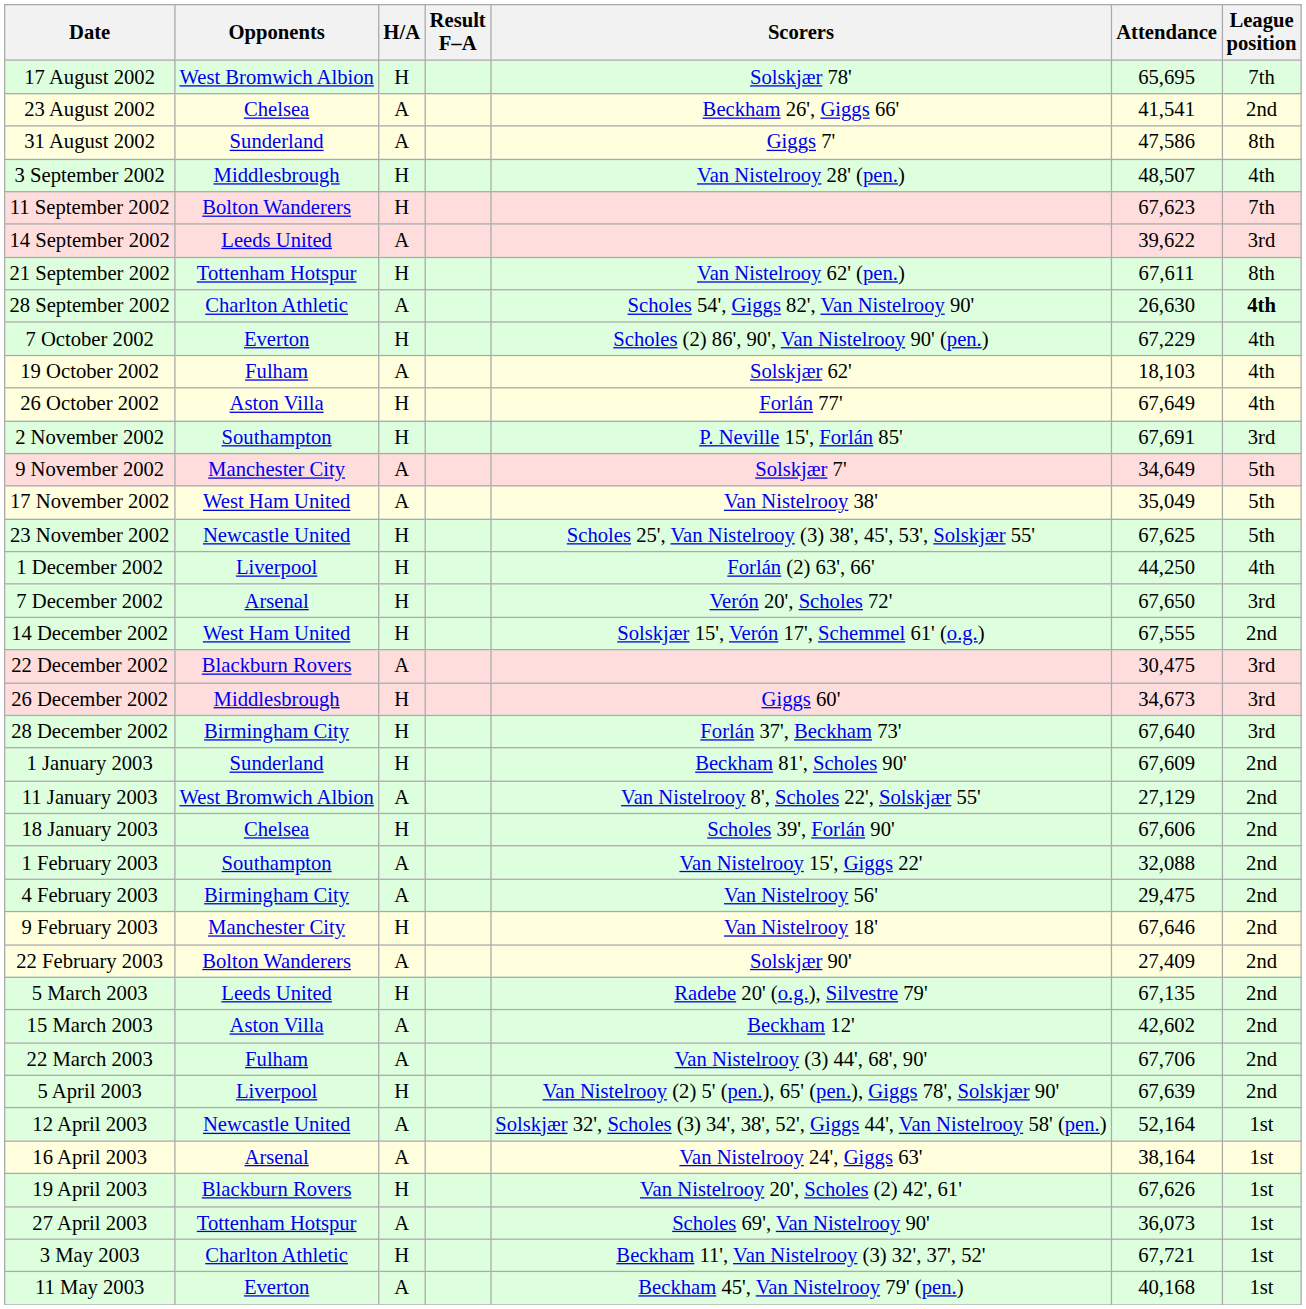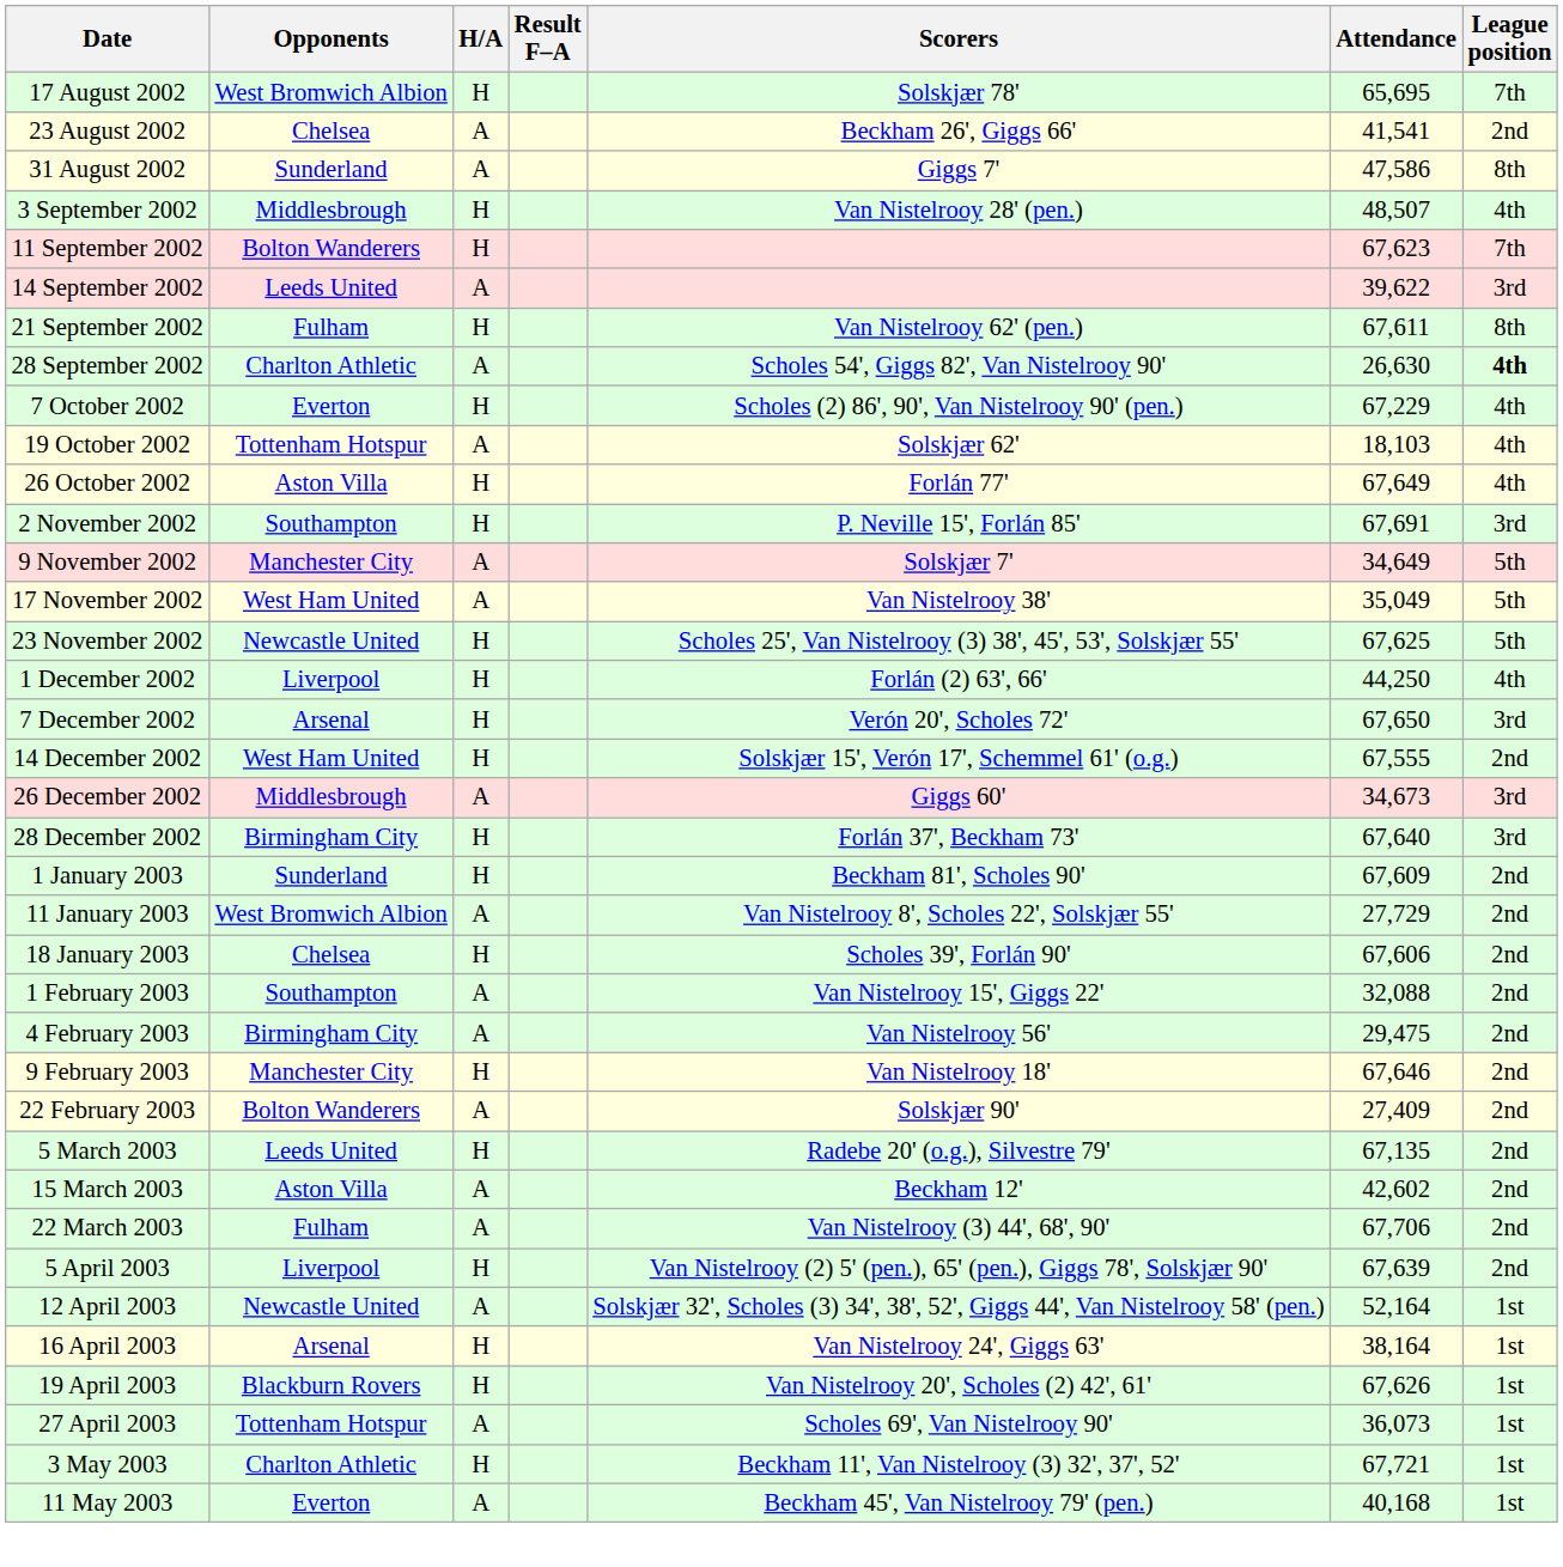 <table class="wikitable" style="text-align:center">
 <tr>
 <th>Date</th>
 <th>Opponents</th>
 <th>H/A</th>
 <th>Result<br>F–A</th>
 <th>Scorers</th>
 <th>Attendance</th>
 <th>League<br>position</th>
 </tr>
 <tr bgcolor="#ddffdd">
 <td>17 August 2002</td>
 <td><a href='#'>West Bromwich Albion</a></td>
 <td>H</td>
 <td></td>
 <td><a href='#'>Solskjær</a> 78'</td>
 <td>65,695</td>
 <td>7th</td>
 </tr>
 <tr bgcolor="#ffffdd">
 <td>23 August 2002</td>
 <td><a href='#'>Chelsea</a></td>
 <td>A</td>
 <td></td>
 <td><a href='#'>Beckham</a> 26', <a href='#'>Giggs</a> 66'</td>
 <td>41,541</td>
 <td>2nd</td>
 </tr>
 <tr bgcolor="#ffffdd">
 <td>31 August 2002</td>
 <td><a href='#'>Sunderland</a></td>
 <td>A</td>
 <td></td>
 <td><a href='#'>Giggs</a> 7'</td>
 <td>47,586</td>
 <td>8th</td>
 </tr>
 <tr bgcolor="#ddffdd">
 <td>3 September 2002</td>
 <td><a href='#'>Middlesbrough</a></td>
 <td>H</td>
 <td></td>
 <td><a href='#'>Van Nistelrooy</a> 28' (<a href='#'>pen.</a>)</td>
 <td>48,507</td>
 <td>4th</td>
 </tr>
 <tr bgcolor="#ffdddd">
 <td>11 September 2002</td>
 <td><a href='#'>Bolton Wanderers</a></td>
 <td>H</td>
 <td></td>
 <td></td>
 <td>67,623</td>
 <td>7th</td>
 </tr>
 <tr bgcolor="#ffdddd">
 <td>14 September 2002</td>
 <td><a href='#'>Leeds United</a></td>
 <td>A</td>
 <td></td>
 <td></td>
 <td>39,622</td>
 <td>3rd</td>
 </tr>
 <tr bgcolor="#ddffdd">
 <td>21 September 2002</td>
-<td><a href='#'>Tottenham Hotspur</a></td>
+<td><a href='#'>Fulham</a></td>
 <td>H</td>
 <td></td>
 <td><a href='#'>Van Nistelrooy</a> 62' (<a href='#'>pen.</a>)</td>
 <td>67,611</td>
 <td>8th</td>
 </tr>
 <tr bgcolor="#ddffdd">
 <td>28 September 2002</td>
 <td><a href='#'>Charlton Athletic</a></td>
 <td>A</td>
 <td></td>
 <td><a href='#'>Scholes</a> 54', <a href='#'>Giggs</a> 82', <a href='#'>Van Nistelrooy</a> 90'</td>
 <td>26,630</td>
 <td><strong>4th</strong></td>
 </tr>
 <tr bgcolor="#ddffdd">
 <td>7 October 2002</td>
 <td><a href='#'>Everton</a></td>
 <td>H</td>
 <td></td>
 <td><a href='#'>Scholes</a> (2) 86', 90', <a href='#'>Van Nistelrooy</a> 90' (<a href='#'>pen.</a>)</td>
 <td>67,229</td>
 <td>4th</td>
 </tr>
 <tr bgcolor="#ffffdd">
 <td>19 October 2002</td>
-<td><a href='#'>Fulham</a></td>
+<td><a href='#'>Tottenham Hotspur</a></td>
 <td>A</td>
 <td></td>
 <td><a href='#'>Solskjær</a> 62'</td>
 <td>18,103</td>
 <td>4th</td>
 </tr>
 <tr bgcolor="#ffffdd">
 <td>26 October 2002</td>
 <td><a href='#'>Aston Villa</a></td>
 <td>H</td>
 <td></td>
 <td><a href='#'>Forlán</a> 77'</td>
 <td>67,649</td>
 <td>4th</td>
 </tr>
 <tr bgcolor="#ddffdd">
 <td>2 November 2002</td>
 <td><a href='#'>Southampton</a></td>
 <td>H</td>
 <td></td>
 <td><a href='#'>P. Neville</a> 15', <a href='#'>Forlán</a> 85'</td>
 <td>67,691</td>
 <td>3rd</td>
 </tr>
 <tr bgcolor="#ffdddd">
 <td>9 November 2002</td>
 <td><a href='#'>Manchester City</a></td>
 <td>A</td>
 <td></td>
 <td><a href='#'>Solskjær</a> 7'</td>
 <td>34,649</td>
 <td>5th</td>
 </tr>
 <tr bgcolor="#ffffdd">
 <td>17 November 2002</td>
 <td><a href='#'>West Ham United</a></td>
 <td>A</td>
 <td></td>
 <td><a href='#'>Van Nistelrooy</a> 38'</td>
 <td>35,049</td>
 <td>5th</td>
 </tr>
 <tr bgcolor="#ddffdd">
 <td>23 November 2002</td>
 <td><a href='#'>Newcastle United</a></td>
 <td>H</td>
 <td></td>
 <td><a href='#'>Scholes</a> 25', <a href='#'>Van Nistelrooy</a> (3) 38', 45', 53', <a href='#'>Solskjær</a> 55'</td>
 <td>67,625</td>
 <td>5th</td>
 </tr>
 <tr bgcolor="#ddffdd">
 <td>1 December 2002</td>
 <td><a href='#'>Liverpool</a></td>
 <td>H</td>
 <td></td>
 <td><a href='#'>Forlán</a> (2) 63', 66'</td>
 <td>44,250</td>
 <td>4th</td>
 </tr>
 <tr bgcolor="#ddffdd">
 <td>7 December 2002</td>
 <td><a href='#'>Arsenal</a></td>
 <td>H</td>
 <td></td>
 <td><a href='#'>Verón</a> 20', <a href='#'>Scholes</a> 72'</td>
 <td>67,650</td>
 <td>3rd</td>
 </tr>
 <tr bgcolor="#ddffdd">
 <td>14 December 2002</td>
 <td><a href='#'>West Ham United</a></td>
 <td>H</td>
 <td></td>
 <td><a href='#'>Solskjær</a> 15', <a href='#'>Verón</a> 17', <a href='#'>Schemmel</a> 61' (<a href='#'>o.g.</a>)</td>
 <td>67,555</td>
 <td>2nd</td>
 </tr>
 <tr bgcolor="#ffdddd">
-<td>22 December 2002</td>
-<td><a href='#'>Blackburn Rovers</a></td>
-<td>A</td>
-<td></td>
-<td></td>
-<td>30,475</td>
-<td>3rd</td>
-</tr>
-<tr bgcolor="#ffdddd">
 <td>26 December 2002</td>
 <td><a href='#'>Middlesbrough</a></td>
-<td>H</td>
+<td>A</td>
 <td></td>
 <td><a href='#'>Giggs</a> 60'</td>
 <td>34,673</td>
 <td>3rd</td>
 </tr>
 <tr bgcolor="#ddffdd">
 <td>28 December 2002</td>
 <td><a href='#'>Birmingham City</a></td>
 <td>H</td>
 <td></td>
 <td><a href='#'>Forlán</a> 37', <a href='#'>Beckham</a> 73'</td>
 <td>67,640</td>
 <td>3rd</td>
 </tr>
 <tr bgcolor="#ddffdd">
 <td>1 January 2003</td>
 <td><a href='#'>Sunderland</a></td>
 <td>H</td>
 <td></td>
 <td><a href='#'>Beckham</a> 81', <a href='#'>Scholes</a> 90'</td>
 <td>67,609</td>
 <td>2nd</td>
 </tr>
 <tr bgcolor="#ddffdd">
 <td>11 January 2003</td>
 <td><a href='#'>West Bromwich Albion</a></td>
 <td>A</td>
 <td></td>
 <td><a href='#'>Van Nistelrooy</a> 8', <a href='#'>Scholes</a> 22', <a href='#'>Solskjær</a> 55'</td>
-<td>27,129</td>
+<td>27,729</td>
 <td>2nd</td>
 </tr>
 <tr bgcolor="#ddffdd">
 <td>18 January 2003</td>
 <td><a href='#'>Chelsea</a></td>
 <td>H</td>
 <td></td>
 <td><a href='#'>Scholes</a> 39', <a href='#'>Forlán</a> 90'</td>
 <td>67,606</td>
 <td>2nd</td>
 </tr>
 <tr bgcolor="#ddffdd">
 <td>1 February 2003</td>
 <td><a href='#'>Southampton</a></td>
 <td>A</td>
 <td></td>
 <td><a href='#'>Van Nistelrooy</a> 15', <a href='#'>Giggs</a> 22'</td>
 <td>32,088</td>
 <td>2nd</td>
 </tr>
 <tr bgcolor="#ddffdd">
 <td>4 February 2003</td>
 <td><a href='#'>Birmingham City</a></td>
 <td>A</td>
 <td></td>
 <td><a href='#'>Van Nistelrooy</a> 56'</td>
 <td>29,475</td>
 <td>2nd</td>
 </tr>
 <tr bgcolor="#ffffdd">
 <td>9 February 2003</td>
 <td><a href='#'>Manchester City</a></td>
 <td>H</td>
 <td></td>
 <td><a href='#'>Van Nistelrooy</a> 18'</td>
 <td>67,646</td>
 <td>2nd</td>
 </tr>
 <tr bgcolor="#ffffdd">
 <td>22 February 2003</td>
 <td><a href='#'>Bolton Wanderers</a></td>
 <td>A</td>
 <td></td>
 <td><a href='#'>Solskjær</a> 90'</td>
 <td>27,409</td>
 <td>2nd</td>
 </tr>
 <tr bgcolor="#ddffdd">
 <td>5 March 2003</td>
 <td><a href='#'>Leeds United</a></td>
 <td>H</td>
 <td></td>
 <td><a href='#'>Radebe</a> 20' (<a href='#'>o.g.</a>), <a href='#'>Silvestre</a> 79'</td>
 <td>67,135</td>
 <td>2nd</td>
 </tr>
 <tr bgcolor="#ddffdd">
 <td>15 March 2003</td>
 <td><a href='#'>Aston Villa</a></td>
 <td>A</td>
 <td></td>
 <td><a href='#'>Beckham</a> 12'</td>
 <td>42,602</td>
 <td>2nd</td>
 </tr>
 <tr bgcolor="#ddffdd">
 <td>22 March 2003</td>
 <td><a href='#'>Fulham</a></td>
 <td>A</td>
 <td></td>
 <td><a href='#'>Van Nistelrooy</a> (3) 44', 68', 90'</td>
 <td>67,706</td>
 <td>2nd</td>
 </tr>
 <tr bgcolor="#ddffdd">
 <td>5 April 2003</td>
 <td><a href='#'>Liverpool</a></td>
 <td>H</td>
 <td></td>
 <td><a href='#'>Van Nistelrooy</a> (2) 5' (<a href='#'>pen.</a>), 65' (<a href='#'>pen.</a>), <a href='#'>Giggs</a> 78', <a href='#'>Solskjær</a> 90'</td>
 <td>67,639</td>
 <td>2nd</td>
 </tr>
 <tr bgcolor="#ddffdd">
 <td>12 April 2003</td>
 <td><a href='#'>Newcastle United</a></td>
 <td>A</td>
 <td></td>
 <td><a href='#'>Solskjær</a> 32', <a href='#'>Scholes</a> (3) 34', 38', 52', <a href='#'>Giggs</a> 44', <a href='#'>Van Nistelrooy</a> 58' (<a href='#'>pen.</a>)</td>
 <td>52,164</td>
 <td>1st</td>
 </tr>
 <tr bgcolor="#ffffdd">
 <td>16 April 2003</td>
 <td><a href='#'>Arsenal</a></td>
-<td>A</td>
+<td>H</td>
 <td></td>
 <td><a href='#'>Van Nistelrooy</a> 24', <a href='#'>Giggs</a> 63'</td>
 <td>38,164</td>
 <td>1st</td>
 </tr>
 <tr bgcolor="#ddffdd">
 <td>19 April 2003</td>
 <td><a href='#'>Blackburn Rovers</a></td>
 <td>H</td>
 <td></td>
 <td><a href='#'>Van Nistelrooy</a> 20', <a href='#'>Scholes</a> (2) 42', 61'</td>
 <td>67,626</td>
 <td>1st</td>
 </tr>
 <tr bgcolor="#ddffdd">
 <td>27 April 2003</td>
 <td><a href='#'>Tottenham Hotspur</a></td>
 <td>A</td>
 <td></td>
 <td><a href='#'>Scholes</a> 69', <a href='#'>Van Nistelrooy</a> 90'</td>
 <td>36,073</td>
 <td>1st</td>
 </tr>
 <tr bgcolor="#ddffdd">
 <td>3 May 2003</td>
 <td><a href='#'>Charlton Athletic</a></td>
 <td>H</td>
 <td></td>
 <td><a href='#'>Beckham</a> 11', <a href='#'>Van Nistelrooy</a> (3) 32', 37', 52'</td>
 <td>67,721</td>
 <td>1st</td>
 </tr>
 <tr bgcolor="#ddffdd">
 <td>11 May 2003</td>
 <td><a href='#'>Everton</a></td>
 <td>A</td>
 <td></td>
 <td><a href='#'>Beckham</a> 45', <a href='#'>Van Nistelrooy</a> 79' (<a href='#'>pen.</a>)</td>
 <td>40,168</td>
 <td>1st</td>
 </tr>
 </table>
